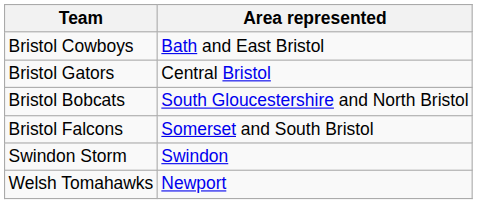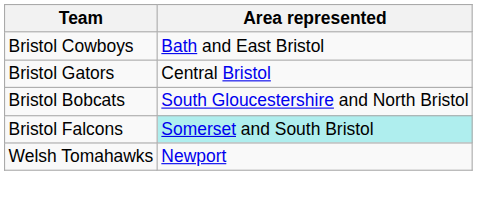 <table class="sortable wikitable">
 <tr>
 <th scope="col">Team</th>
 <th scope="col">Area represented</th>
 </tr>
 <tr>
 <td>Bristol Cowboys</td>
 <td><a href='#'>Bath</a> and East Bristol</td>
 </tr>
 <tr>
 <td>Bristol Gators</td>
 <td>Central <a href='#'>Bristol</a></td>
 </tr>
 <tr>
 <td>Bristol Bobcats</td>
 <td><a href='#'>South Gloucestershire</a> and North Bristol</td>
 </tr>
 <tr>
 <td>Bristol Falcons</td>
-<td><a href='#'>Somerset</a> and South Bristol</td>
-</tr>
-<tr>
-<td>Swindon Storm</td>
-<td><a href='#'>Swindon</a></td>
+<td style="background: paleturquoise;"><a href='#'>Somerset</a> and South Bristol</td>
 </tr>
 <tr>
 <td>Welsh Tomahawks</td>
 <td><a href='#'>Newport</a></td>
 </tr>
 </table>
